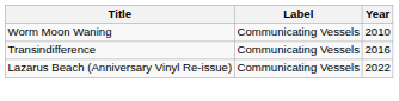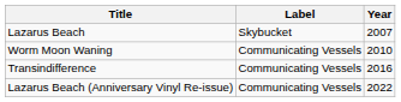 <table class="wikitable">
 <tr>
 <th>Title</th>
 <th>Label</th>
 <th>Year</th>
+</tr>
+<tr>
+<td>Lazarus Beach</td>
+<td>Skybucket</td>
+<td>2007</td>
 </tr>
 <tr>
 <td>Worm Moon Waning</td>
 <td>Communicating Vessels</td>
 <td>2010</td>
 </tr>
 <tr>
 <td>Transindifference</td>
 <td>Communicating Vessels</td>
 <td>2016</td>
 </tr>
 <tr>
 <td>Lazarus Beach (Anniversary Vinyl Re-issue)</td>
 <td>Communicating Vessels</td>
 <td>2022</td>
 </tr>
 </table>
